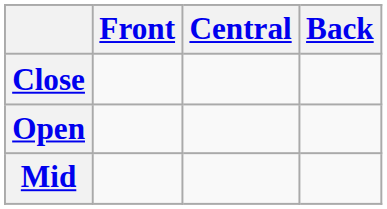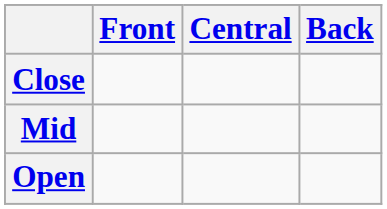 <table class="wikitable" style=text-align:center>
 <tr>
 <th colspan="1" rowspan="1"></th>
 <th colspan="1"><a href='#'>Front</a></th>
 <th colspan="1"><a href='#'>Central</a></th>
 <th colspan="1"><a href='#'>Back</a></th>
 </tr>
 <tr>
 <th colspan="1" rowspan="1"><a href='#'>Close</a></th>
 <td> </td>
 <td></td>
 <td> </td>
 </tr>
 <tr>
+<th colspan="1" rowspan="1"><a href='#'>Mid</a></th>
+<td> </td>
+<td></td>
+<td> </td>
+</tr>
+<tr>
 <th colspan="1" rowspan="1"><a href='#'>Open</a></th>
 <td></td>
 <td> </td>
 <td></td>
 </tr>
-<tr>
-<th colspan="1" rowspan="1"><a href='#'>Mid</a></th>
-<td> </td>
-<td></td>
-<td> </td>
-</tr>
 </table>
